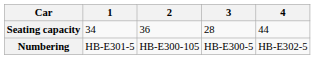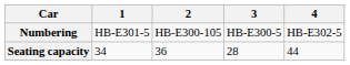 <table class="wikitable">
 <tr>
 <th>Car</th>
 <th>1</th>
 <th>2</th>
 <th>3</th>
 <th>4</th>
 </tr>
 <tr>
+<th>Numbering</th>
+<td>HB-E301-5</td>
+<td>HB-E300-105</td>
+<td>HB-E300-5</td>
+<td>HB-E302-5</td>
+</tr>
+<tr>
 <th>Seating capacity</th>
 <td>34</td>
 <td>36</td>
 <td>28</td>
 <td>44<br></td>
 </tr>
-<tr>
-<th>Numbering</th>
-<td>HB-E301-5</td>
-<td>HB-E300-105</td>
-<td>HB-E300-5</td>
-<td>HB-E302-5</td>
-</tr>
 </table>
